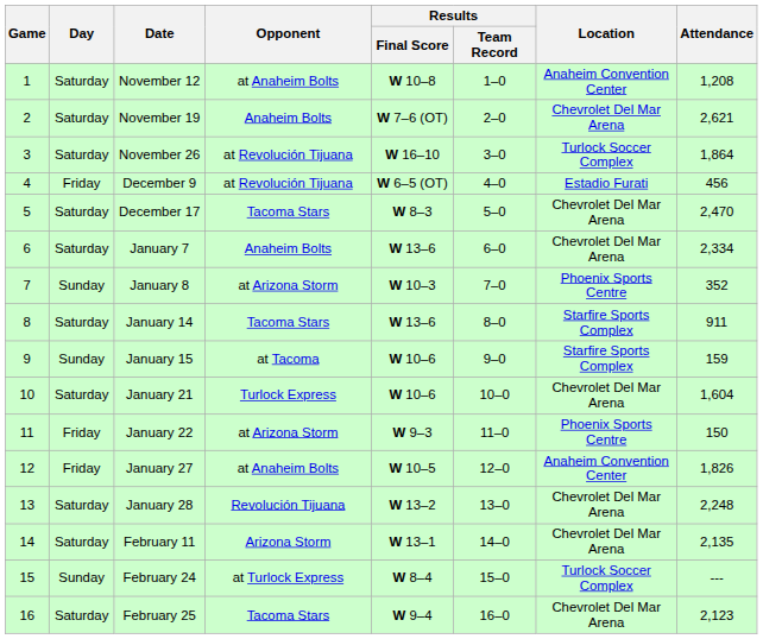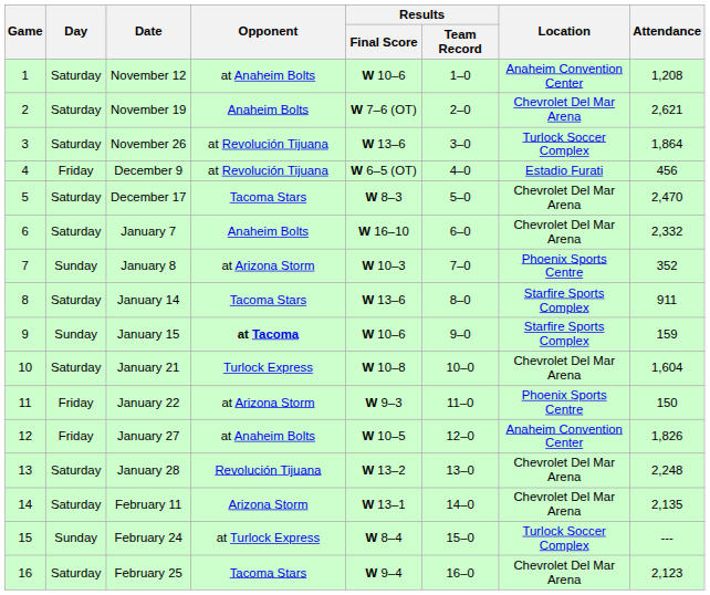 <table class="wikitable">
 <tr>
 <th rowspan="2" width="40">Game</th>
 <th rowspan="2" width="70">Day</th>
 <th rowspan="2" width="100">Date</th>
 <th rowspan="2" width="190">Opponent</th>
 <th colspan="2" width="180">Results</th>
 <th rowspan="2" width="160">Location</th>
 <th rowspan="2" width="80">Attendance</th>
 </tr>
 <tr>
 <th width="90">Final Score</th>
 <th width="90">Team Record</th>
 </tr>
 <tr align="center" bgcolor="#CCFFCC">
 <td align="center">1</td>
 <td align="center">Saturday</td>
 <td align="center">November 12</td>
 <td align="center">at <a href='#'>Anaheim Bolts</a></td>
-<td align="center"><strong>W</strong> 10–8</td>
+<td align="center"><strong>W</strong> 10–6</td>
 <td align="center">1–0</td>
 <td align="center"><a href='#'>Anaheim Convention Center</a></td>
 <td align="center">1,208</td>
 </tr>
 <tr align="center" bgcolor="#CCFFCC">
 <td align="center">2</td>
 <td align="center">Saturday</td>
 <td align="center">November 19</td>
 <td align="center"><a href='#'>Anaheim Bolts</a></td>
 <td align="center"><strong>W</strong> 7–6 (OT)</td>
 <td align="center">2–0</td>
 <td align="center"><a href='#'>Chevrolet Del Mar Arena</a></td>
 <td align="center">2,621</td>
 </tr>
 <tr align="center" bgcolor="#CCFFCC">
 <td align="center">3</td>
 <td align="center">Saturday</td>
 <td align="center">November 26</td>
 <td align="center">at <a href='#'>Revolución Tijuana</a></td>
-<td align="center"><strong>W</strong> 16–10</td>
+<td align="center"><strong>W</strong> 13–6</td>
 <td align="center">3–0</td>
 <td align="center"><a href='#'>Turlock Soccer Complex</a></td>
 <td align="center">1,864</td>
 </tr>
 <tr align="center" bgcolor="#CCFFCC">
 <td align="center">4</td>
 <td align="center">Friday</td>
 <td align="center">December 9</td>
 <td align="center">at <a href='#'>Revolución Tijuana</a></td>
 <td align="center"><strong>W</strong> 6–5 (OT)</td>
 <td align="center">4–0</td>
 <td align="center"><a href='#'>Estadio Furati</a></td>
 <td align="center">456</td>
 </tr>
 <tr align="center" bgcolor="#CCFFCC">
 <td align="center">5</td>
 <td align="center">Saturday</td>
 <td align="center">December 17</td>
 <td align="center"><a href='#'>Tacoma Stars</a></td>
 <td align="center"><strong>W</strong> 8–3</td>
 <td align="center">5–0</td>
 <td align="center">Chevrolet Del Mar Arena</td>
 <td align="center">2,470</td>
 </tr>
 <tr align="center" bgcolor="#CCFFCC">
 <td align="center">6</td>
 <td align="center">Saturday</td>
 <td align="center">January 7</td>
 <td align="center"><a href='#'>Anaheim Bolts</a></td>
-<td align="center"><strong>W</strong> 13–6</td>
+<td align="center"><strong>W</strong> 16–10</td>
 <td align="center">6–0</td>
 <td align="center">Chevrolet Del Mar Arena</td>
-<td align="center">2,334</td>
+<td align="center">2,332</td>
 </tr>
 <tr align="center" bgcolor="#CCFFCC">
 <td align="center">7</td>
 <td align="center">Sunday</td>
 <td align="center">January 8</td>
 <td align="center">at <a href='#'>Arizona Storm</a></td>
 <td align="center"><strong>W</strong> 10–3</td>
 <td align="center">7–0</td>
 <td align="center"><a href='#'>Phoenix Sports Centre</a></td>
 <td align="center">352</td>
 </tr>
 <tr align="center" bgcolor="#CCFFCC">
 <td align="center">8</td>
 <td align="center">Saturday</td>
 <td align="center">January 14</td>
 <td align="center"><a href='#'>Tacoma Stars</a></td>
 <td align="center"><strong>W</strong> 13–6</td>
 <td align="center">8–0</td>
 <td align="center"><a href='#'>Starfire Sports Complex</a></td>
 <td align="center">911</td>
 </tr>
 <tr align="center" bgcolor="#CCFFCC">
 <td align="center">9</td>
 <td align="center">Sunday</td>
 <td align="center">January 15</td>
-<td align="center">at <a href='#'>Tacoma</a></td>
+<td align="center"><strong>at <a href='#'>Tacoma</a></strong></td>
 <td align="center"><strong>W</strong> 10–6</td>
 <td align="center">9–0</td>
 <td align="center"><a href='#'>Starfire Sports Complex</a></td>
 <td align="center">159</td>
 </tr>
 <tr align="center" bgcolor="#CCFFCC">
 <td align="center">10</td>
 <td align="center">Saturday</td>
 <td align="center">January 21</td>
 <td align="center"><a href='#'>Turlock Express</a></td>
-<td align="center"><strong>W</strong> 10–6</td>
+<td align="center"><strong>W</strong> 10–8</td>
 <td align="center">10–0</td>
 <td align="center">Chevrolet Del Mar Arena</td>
 <td align="center">1,604</td>
 </tr>
 <tr align="center" bgcolor="#CCFFCC">
 <td align="center">11</td>
 <td align="center">Friday</td>
 <td align="center">January 22</td>
 <td align="center">at <a href='#'>Arizona Storm</a></td>
 <td align="center"><strong>W</strong> 9–3</td>
 <td align="center">11–0</td>
 <td align="center"><a href='#'>Phoenix Sports Centre</a></td>
 <td align="center">150</td>
 </tr>
 <tr align="center" bgcolor="#CCFFCC">
 <td align="center">12</td>
 <td align="center">Friday</td>
 <td align="center">January 27</td>
 <td align="center">at <a href='#'>Anaheim Bolts</a></td>
 <td align="center"><strong>W</strong> 10–5</td>
 <td align="center">12–0</td>
 <td align="center"><a href='#'>Anaheim Convention Center</a></td>
 <td align="center">1,826</td>
 </tr>
 <tr align="center" bgcolor="#CCFFCC">
 <td align="center">13</td>
 <td align="center">Saturday</td>
 <td align="center">January 28</td>
 <td align="center"><a href='#'>Revolución Tijuana</a></td>
 <td align="center"><strong>W</strong> 13–2</td>
 <td align="center">13–0</td>
 <td align="center">Chevrolet Del Mar Arena</td>
 <td align="center">2,248</td>
 </tr>
 <tr align="center" bgcolor="#CCFFCC">
 <td align="center">14</td>
 <td align="center">Saturday</td>
 <td align="center">February 11</td>
 <td align="center"><a href='#'>Arizona Storm</a></td>
 <td align="center"><strong>W</strong> 13–1</td>
 <td align="center">14–0</td>
 <td align="center">Chevrolet Del Mar Arena</td>
 <td align="center">2,135</td>
 </tr>
 <tr align="center" bgcolor="#CCFFCC">
 <td align="center">15</td>
 <td align="center">Sunday</td>
 <td align="center">February 24</td>
 <td align="center">at <a href='#'>Turlock Express</a></td>
 <td align="center"><strong>W</strong> 8–4</td>
 <td align="center">15–0</td>
 <td align="center"><a href='#'>Turlock Soccer Complex</a></td>
 <td align="center">---</td>
 </tr>
 <tr align="center" bgcolor="#CCFFCC">
 <td align="center">16</td>
 <td align="center">Saturday</td>
 <td align="center">February 25</td>
 <td align="center"><a href='#'>Tacoma Stars</a></td>
 <td align="center"><strong>W</strong> 9–4</td>
 <td align="center">16–0</td>
 <td align="center">Chevrolet Del Mar Arena</td>
 <td align="center">2,123</td>
 </tr>
 </table>
